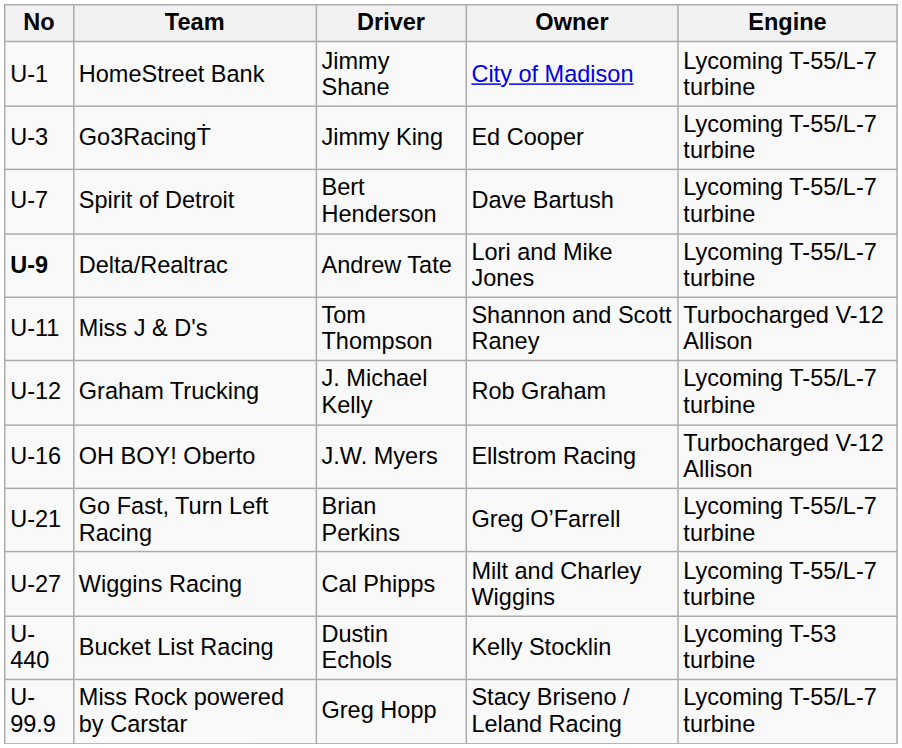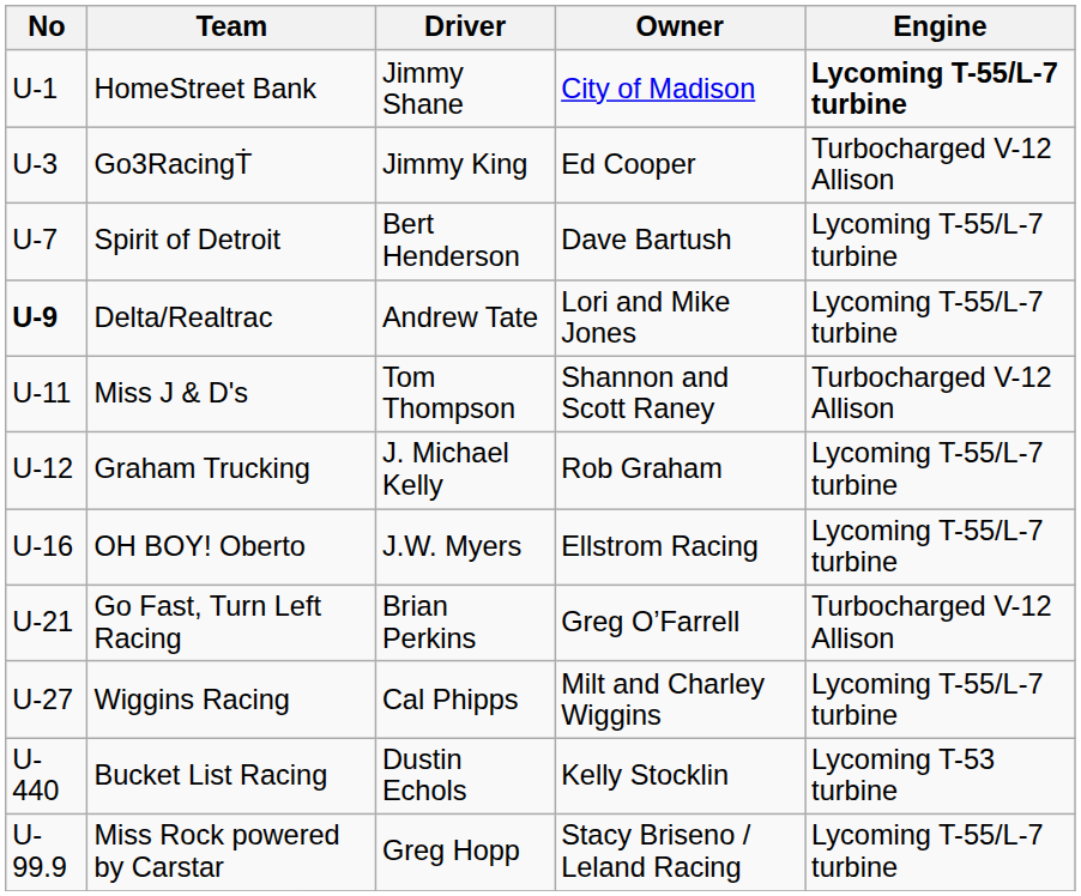 <table class="wikitable">
 <tr>
 <th>No</th>
 <th>Team</th>
 <th>Driver</th>
 <th>Owner</th>
 <th>Engine</th>
 </tr>
 <tr>
 <td>U-1</td>
 <td>HomeStreet Bank</td>
 <td>Jimmy Shane</td>
 <td><a href='#'>City of Madison</a></td>
-<td>Lycoming T-55/L-7 turbine</td>
+<td><strong>Lycoming T-55/L-7 turbine</strong></td>
 </tr>
 <tr>
 <td>U-3</td>
 <td>Go3RacingṪ</td>
 <td>Jimmy King</td>
 <td>Ed Cooper</td>
-<td>Lycoming T-55/L-7 turbine</td>
+<td>Turbocharged V-12 Allison</td>
 </tr>
 <tr>
 <td>U-7</td>
 <td>Spirit of Detroit</td>
 <td>Bert Henderson</td>
 <td>Dave Bartush</td>
 <td>Lycoming T-55/L-7 turbine</td>
 </tr>
 <tr>
 <td><strong>U-9</strong></td>
 <td>Delta/Realtrac</td>
 <td>Andrew Tate</td>
 <td>Lori and Mike Jones</td>
 <td>Lycoming T-55/L-7 turbine</td>
 </tr>
 <tr>
 <td>U-11</td>
 <td>Miss J & D's</td>
 <td>Tom Thompson</td>
 <td>Shannon and Scott Raney</td>
 <td>Turbocharged V-12 Allison</td>
 </tr>
 <tr>
 <td>U-12</td>
 <td>Graham Trucking</td>
 <td>J. Michael Kelly</td>
 <td>Rob Graham</td>
 <td>Lycoming T-55/L-7 turbine</td>
 </tr>
 <tr>
 <td>U-16</td>
 <td>OH BOY! Oberto</td>
 <td>J.W. Myers</td>
 <td>Ellstrom Racing</td>
-<td>Turbocharged V-12 Allison</td>
+<td>Lycoming T-55/L-7 turbine</td>
 </tr>
 <tr>
 <td>U-21</td>
 <td>Go Fast, Turn Left Racing</td>
 <td>Brian Perkins</td>
 <td>Greg O’Farrell</td>
-<td>Lycoming T-55/L-7 turbine</td>
+<td>Turbocharged V-12 Allison</td>
 </tr>
 <tr>
 <td>U-27</td>
 <td>Wiggins Racing</td>
 <td>Cal Phipps</td>
 <td>Milt and Charley Wiggins</td>
 <td>Lycoming T-55/L-7 turbine</td>
 </tr>
 <tr>
 <td>U-440</td>
 <td>Bucket List Racing</td>
 <td>Dustin Echols</td>
 <td>Kelly Stocklin</td>
 <td>Lycoming T-53 turbine</td>
 </tr>
 <tr>
 <td>U-99.9</td>
 <td>Miss Rock powered by Carstar</td>
 <td>Greg Hopp</td>
 <td>Stacy Briseno / Leland Racing</td>
 <td>Lycoming T-55/L-7 turbine</td>
 </tr>
 <tr>
 </tr>
 </table>
